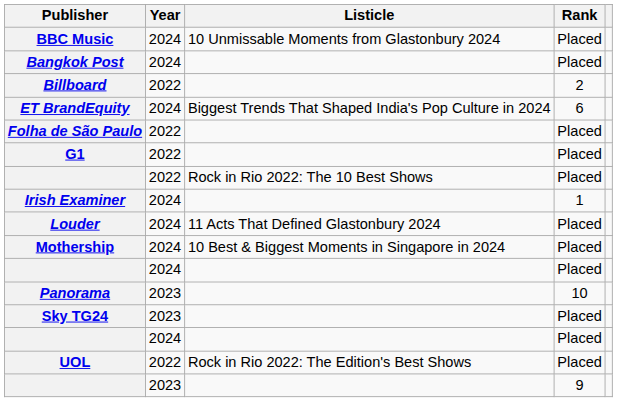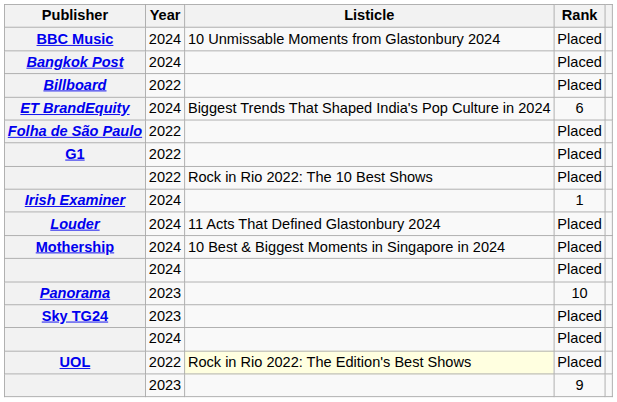 <table class="wikitable sortable plainrowheaders" style="text-align:center">
 <tr>
 <th scope="col">Publisher</th>
 <th scope="col">Year</th>
 <th scope="col">Listicle</th>
 <th scope="col">Rank</th>
 <th class="unsortable" scope="col"></th>
 </tr>
 <tr>
 <th scope="row"><a href='#'>BBC Music</a></th>
 <td>2024</td>
 <td style="text-align:left;">10 Unmissable Moments from Glastonbury 2024</td>
 <td>Placed</td>
 <td></td>
 </tr>
 <tr>
 <th scope="row"><em><a href='#'>Bangkok Post</a></em></th>
 <td>2024</td>
 <td style="text-align:left;"></td>
 <td>Placed</td>
 <td></td>
 </tr>
 <tr>
 <th scope="row"><em><a href='#'>Billboard</a></em></th>
 <td>2022</td>
 <td style="text-align:left;"></td>
-<td>2</td>
+<td>Placed</td>
 <td></td>
 </tr>
 <tr>
 <th scope="row"><em><a href='#'>ET BrandEquity</a></em></th>
 <td>2024</td>
 <td style="text-align:left;">Biggest Trends That Shaped India's Pop Culture in 2024</td>
 <td>6</td>
 <td></td>
 </tr>
 <tr>
 <th scope="row"><em><a href='#'>Folha de São Paulo</a></em></th>
 <td>2022</td>
 <td style="text-align:left;"></td>
 <td>Placed</td>
 <td></td>
 </tr>
 <tr>
 <th scope="row"><a href='#'>G1</a></th>
 <td>2022</td>
 <td style="text-align:left;"></td>
 <td>Placed</td>
 <td></td>
 </tr>
 <tr>
 <th scope="row"></th>
 <td>2022</td>
 <td style="text-align:left;">Rock in Rio 2022: The 10 Best Shows</td>
 <td>Placed</td>
 <td></td>
 </tr>
 <tr>
 <th scope="row"><em><a href='#'>Irish Examiner</a></em></th>
 <td>2024</td>
 <td style="text-align:left;"></td>
 <td>1</td>
 <td></td>
 </tr>
 <tr>
 <th scope="row"><em><a href='#'>Louder</a></em></th>
 <td>2024</td>
 <td style="text-align:left;">11 Acts That Defined Glastonbury 2024</td>
 <td>Placed</td>
 <td></td>
 </tr>
 <tr>
 <th scope="row"><a href='#'>Mothership</a></th>
 <td>2024</td>
 <td style="text-align:left;">10 Best & Biggest Moments in Singapore in 2024</td>
 <td>Placed</td>
 <td></td>
 </tr>
 <tr>
 <th scope="row"></th>
 <td>2024</td>
 <td style="text-align:left;"></td>
 <td>Placed</td>
 <td></td>
 </tr>
 <tr>
 <th scope="row"><em><a href='#'>Panorama</a></em></th>
 <td>2023</td>
 <td style="text-align:left;"></td>
 <td>10</td>
 <td></td>
 </tr>
 <tr>
 <th scope="row"><a href='#'>Sky TG24</a></th>
 <td>2023</td>
 <td style="text-align:left;"></td>
 <td>Placed</td>
 <td></td>
 </tr>
 <tr>
 <th scope="row"></th>
 <td>2024</td>
 <td style="text-align:left;"></td>
 <td>Placed</td>
 <td></td>
 </tr>
 <tr>
 <th scope="row"><a href='#'>UOL</a></th>
 <td>2022</td>
-<td style="text-align:left;">Rock in Rio 2022: The Edition's Best Shows</td>
+<td style="background: lightyellow; text-align:left;">Rock in Rio 2022: The Edition's Best Shows</td>
 <td>Placed</td>
 <td></td>
 </tr>
 <tr>
 <th scope="row"></th>
 <td>2023</td>
 <td style="text-align:left;"></td>
 <td>9</td>
 <td></td>
 </tr>
 </table>
